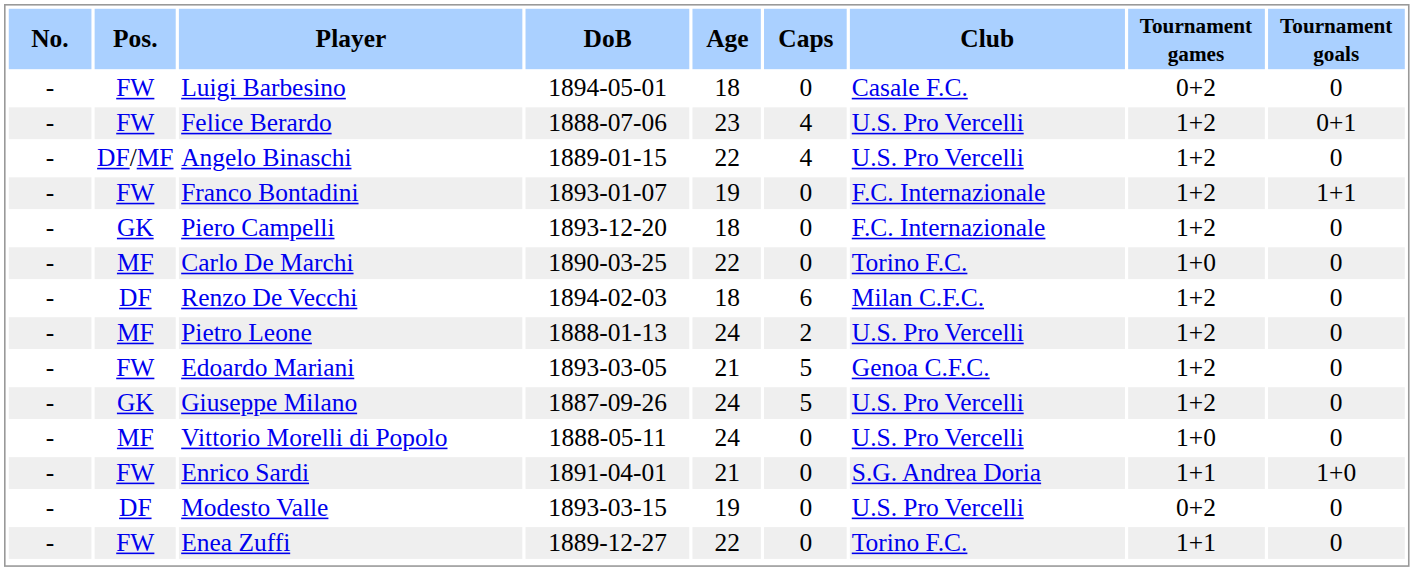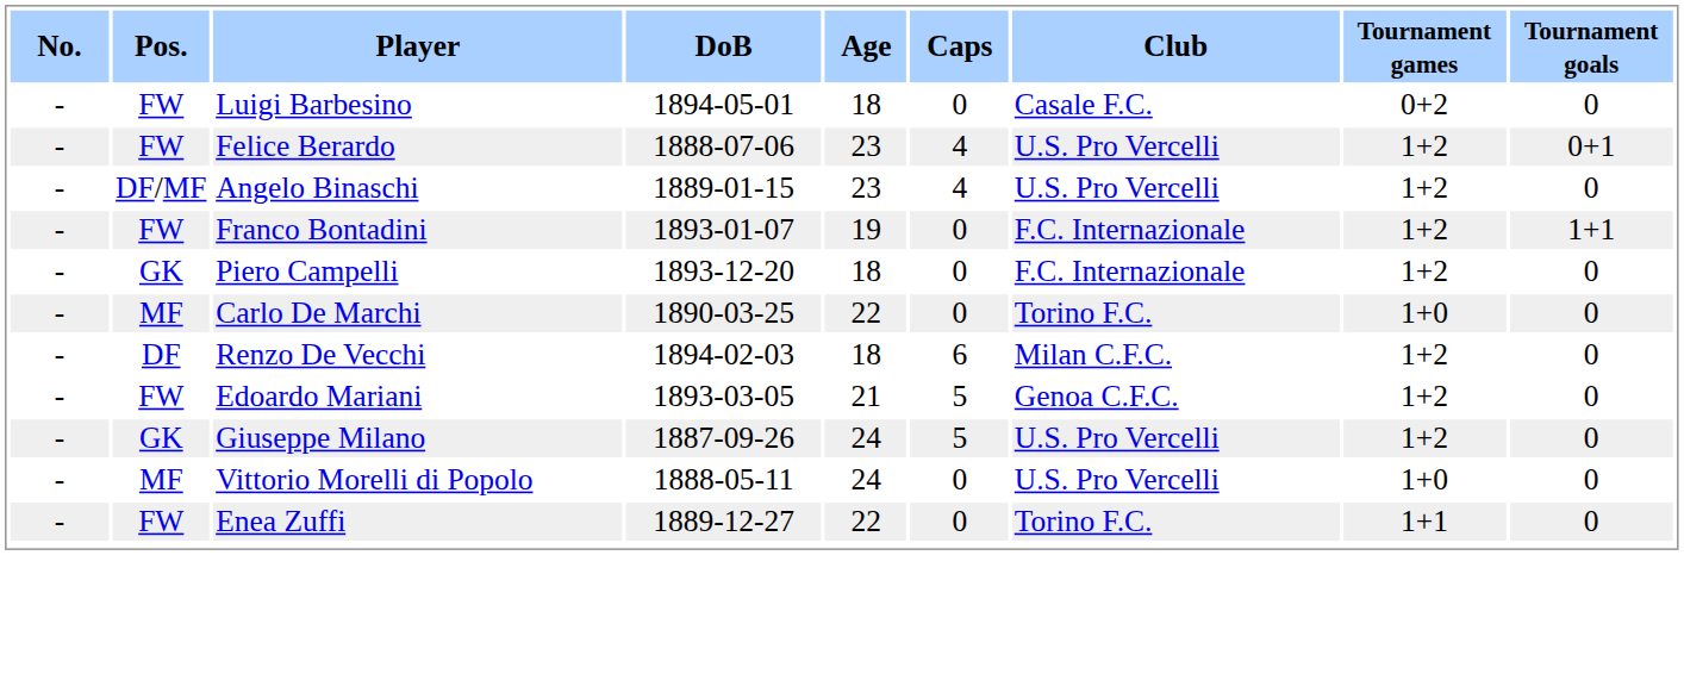 <table border="0" width="100%" style="border: 1px solid #999; background-color:#FFFFFF; text-align:center">
 <tr align="center" bgcolor="#AAD0FF">
 <th width=6%>No.</th>
 <th width=6%>Pos.</th>
 <th width=25%>Player</th>
 <th width=12%>DoB</th>
 <th width=5%>Age</th>
 <th width=6%>Caps</th>
 <th width=20%>Club</th>
 <th width=10%><small>Tournament<br>games</small></th>
 <th width=10%><small>Tournament<br>goals</small></th>
 </tr>
 <tr>
 <td>-</td>
 <td><a href='#'>FW</a></td>
 <td align="left"><a href='#'>Luigi Barbesino</a></td>
 <td>1894-05-01</td>
 <td>18</td>
 <td>0</td>
 <td align="left"> <a href='#'>Casale F.C.</a></td>
 <td>0+2</td>
 <td>0</td>
 </tr>
 <tr bgcolor="#EFEFEF">
 <td>-</td>
 <td><a href='#'>FW</a></td>
 <td align="left"><a href='#'>Felice Berardo</a></td>
 <td>1888-07-06</td>
 <td>23</td>
 <td>4</td>
 <td align="left"> <a href='#'>U.S. Pro Vercelli</a></td>
 <td>1+2</td>
 <td>0+1</td>
 </tr>
 <tr>
 <td>-</td>
 <td><a href='#'>DF</a>/<a href='#'>MF</a></td>
 <td align="left"><a href='#'>Angelo Binaschi</a></td>
 <td>1889-01-15</td>
-<td>22</td>
+<td>23</td>
 <td>4</td>
 <td align="left"> <a href='#'>U.S. Pro Vercelli</a></td>
 <td>1+2</td>
 <td>0</td>
 </tr>
 <tr bgcolor="#EFEFEF">
 <td>-</td>
 <td><a href='#'>FW</a></td>
 <td align="left"><a href='#'>Franco Bontadini</a></td>
 <td>1893-01-07</td>
 <td>19</td>
 <td>0</td>
 <td align="left"> <a href='#'>F.C. Internazionale</a></td>
 <td>1+2</td>
 <td>1+1</td>
 </tr>
 <tr>
 <td>-</td>
 <td><a href='#'>GK</a></td>
 <td align="left"><a href='#'>Piero Campelli</a></td>
 <td>1893-12-20</td>
 <td>18</td>
 <td>0</td>
 <td align="left"> <a href='#'>F.C. Internazionale</a></td>
 <td>1+2</td>
 <td>0</td>
 </tr>
 <tr bgcolor="#EFEFEF">
 <td>-</td>
 <td><a href='#'>MF</a></td>
 <td align="left"><a href='#'>Carlo De Marchi</a></td>
 <td>1890-03-25</td>
 <td>22</td>
 <td>0</td>
 <td align="left"> <a href='#'>Torino F.C.</a></td>
 <td>1+0</td>
 <td>0</td>
 </tr>
 <tr>
 <td>-</td>
 <td><a href='#'>DF</a></td>
 <td align="left"><a href='#'>Renzo De Vecchi</a></td>
 <td>1894-02-03</td>
 <td>18</td>
 <td>6</td>
 <td align="left"> <a href='#'>Milan C.F.C.</a></td>
 <td>1+2</td>
 <td>0</td>
 </tr>
-<tr bgcolor="#EFEFEF">
-<td>-</td>
-<td><a href='#'>MF</a></td>
-<td align="left"><a href='#'>Pietro Leone</a></td>
-<td>1888-01-13</td>
-<td>24</td>
-<td>2</td>
-<td align="left"> <a href='#'>U.S. Pro Vercelli</a></td>
-<td>1+2</td>
-<td>0</td>
-</tr>
 <tr>
 <td>-</td>
 <td><a href='#'>FW</a></td>
 <td align="left"><a href='#'>Edoardo Mariani</a></td>
 <td>1893-03-05</td>
 <td>21</td>
 <td>5</td>
 <td align="left"> <a href='#'>Genoa C.F.C.</a></td>
 <td>1+2</td>
 <td>0</td>
 </tr>
 <tr bgcolor="#EFEFEF">
 <td>-</td>
 <td><a href='#'>GK</a></td>
 <td align="left"><a href='#'>Giuseppe Milano</a></td>
 <td>1887-09-26</td>
 <td>24</td>
 <td>5</td>
 <td align="left"> <a href='#'>U.S. Pro Vercelli</a></td>
 <td>1+2</td>
 <td>0</td>
 </tr>
 <tr>
 <td>-</td>
 <td><a href='#'>MF</a></td>
 <td align="left"><a href='#'>Vittorio Morelli di Popolo</a></td>
 <td>1888-05-11</td>
 <td>24</td>
 <td>0</td>
 <td align="left"> <a href='#'>U.S. Pro Vercelli</a></td>
 <td>1+0</td>
 <td>0</td>
 </tr>
 <tr bgcolor="#EFEFEF">
 <td>-</td>
 <td><a href='#'>FW</a></td>
-<td align="left"><a href='#'>Enrico Sardi</a></td>
-<td>1891-04-01</td>
-<td>21</td>
-<td>0</td>
-<td align="left"> <a href='#'>S.G. Andrea Doria</a></td>
-<td>1+1</td>
-<td>1+0</td>
-</tr>
-<tr>
-<td>-</td>
-<td><a href='#'>DF</a></td>
-<td align="left"><a href='#'>Modesto Valle</a></td>
-<td>1893-03-15</td>
-<td>19</td>
-<td>0</td>
-<td align="left"> <a href='#'>U.S. Pro Vercelli</a></td>
-<td>0+2</td>
-<td>0</td>
-</tr>
-<tr bgcolor="#EFEFEF">
-<td>-</td>
-<td><a href='#'>FW</a></td>
 <td align="left"><a href='#'>Enea Zuffi</a></td>
 <td>1889-12-27</td>
 <td>22</td>
 <td>0</td>
 <td align="left"> <a href='#'>Torino F.C.</a></td>
 <td>1+1</td>
 <td>0</td>
 </tr>
 <tr>
 </tr>
 </table>
